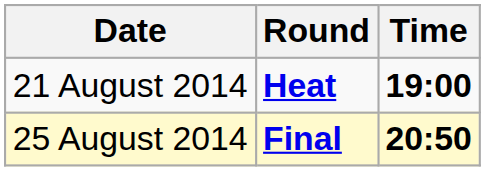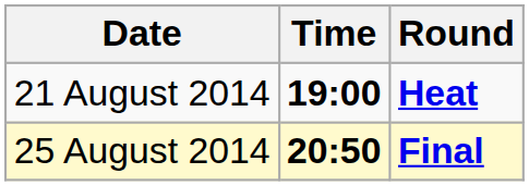 <table class="wikitable">
 <tr>
 <th>Date</th>
+<th>Time</th>
 <th>Round</th>
-<th>Time</th>
 </tr>
 <tr>
 <td>21 August 2014</td>
+<td><strong>19:00</strong></td>
 <td><strong><a href='#'>Heat</a></strong></td>
-<td><strong>19:00</strong></td>
 </tr>
 <tr style=background:lemonchiffon>
 <td>25 August 2014</td>
+<td><strong>20:50</strong></td>
 <td><strong><a href='#'>Final</a></strong></td>
-<td><strong>20:50</strong></td>
 </tr>
 </table>
